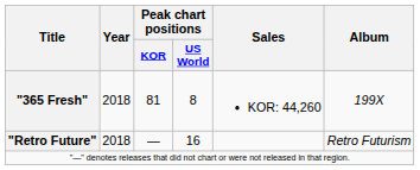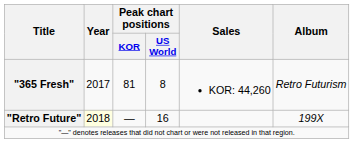 <table class="wikitable plainrowheaders" style="text-align:center;">
 <tr>
 <th scope="col" rowspan="2">Title</th>
 <th scope="col" rowspan="2">Year</th>
 <th scope="col" colspan="2">Peak chart positions</th>
 <th scope="col" rowspan="2">Sales</th>
 <th scope="col" rowspan="2">Album</th>
 </tr>
 <tr>
 <th scope="col" style="width:3em;font-size:90%;"><a href='#'>KOR</a><br></th>
 <th scope="col" style="width:3em;font-size:90%;"><a href='#'>US World</a><br></th>
 </tr>
 <tr>
 <th scope="row">"365 Fresh"</th>
-<td>2018</td>
+<td>2017</td>
 <td>81</td>
 <td>8</td>
 <td><br><ul><li>KOR: 44,260</li></ul></td>
-<td><em>199X</em></td>
+<td><em>Retro Futurism</em></td>
 </tr>
 <tr>
 <th scope="row">"Retro Future"</th>
-<td>2018</td>
+<td style="background: lightyellow;">2018</td>
 <td>—</td>
 <td>16</td>
 <td></td>
-<td><em>Retro Futurism</em></td>
+<td><em>199X</em></td>
 </tr>
 <tr>
 <td colspan="7" style="font-size:8pt;">"—" denotes releases that did not chart or were not released in that region.</td>
 </tr>
 </table>
